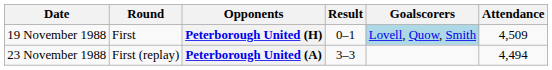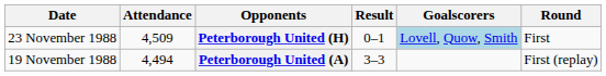 <table class="wikitable plainrowheaders sortable">
 <tr>
 <th scope=col>Date</th>
-<th scope=col>Round</th>
+<th scope=col>Attendance</th>
 <th scope=col>Opponents</th>
 <th scope=col>Result</th>
 <th scope=col class=unsortable>Goalscorers</th>
-<th scope=col>Attendance</th>
+<th scope=col>Round</th>
+</tr>
+<tr>
+<td>23 November 1988</td>
+<td align=center>4,509</td>
+<th scope=row><a href='#'>Peterborough United</a> (H)</th>
+<td align=center>0–1</td>
+<td style="background: lightblue;"><a href='#'>Lovell</a>, <a href='#'>Quow</a>, <a href='#'>Smith</a></td>
+<td>First</td>
 </tr>
 <tr>
 <td>19 November 1988</td>
-<td>First</td>
-<th scope=row><a href='#'>Peterborough United</a> (H)</th>
-<td align=center>0–1</td>
-<td style="background: lightblue;"><a href='#'>Lovell</a>, <a href='#'>Quow</a>, <a href='#'>Smith</a></td>
-<td align=center>4,509</td>
-</tr>
-<tr>
-<td>23 November 1988</td>
-<td>First (replay)</td>
+<td align=center>4,494</td>
 <th scope=row><a href='#'>Peterborough United</a> (A)</th>
 <td align=center>3–3</td>
 <td></td>
-<td align=center>4,494</td>
+<td>First (replay)</td>
 </tr>
 </table>
